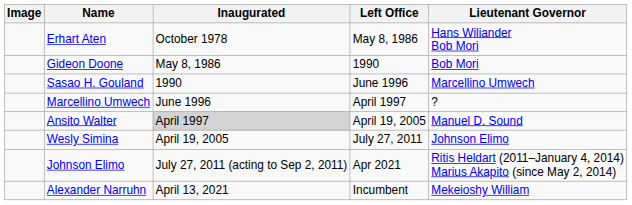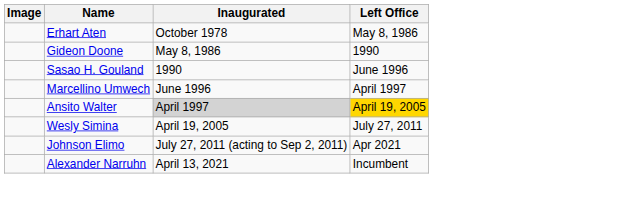 <table class="wikitable">
 <tr>
 <th>Image</th>
 <th>Name</th>
 <th>Inaugurated</th>
 <th>Left Office</th>
-<th>Lieutenant Governor</th>
 </tr>
 <tr>
 <td></td>
 <td><a href='#'>Erhart Aten</a></td>
 <td>October 1978</td>
 <td>May 8, 1986</td>
-<td><a href='#'>Hans Wiliander</a><br><a href='#'>Bob Mori</a></td>
 </tr>
 <tr>
 <td></td>
 <td><a href='#'>Gideon Doone</a></td>
 <td>May 8, 1986</td>
 <td>1990</td>
-<td><a href='#'>Bob Mori</a></td>
 </tr>
 <tr>
 <td></td>
 <td><a href='#'>Sasao H. Gouland</a></td>
 <td>1990</td>
 <td>June 1996</td>
-<td><a href='#'>Marcellino Umwech</a></td>
 </tr>
 <tr>
 <td></td>
 <td><a href='#'>Marcellino Umwech</a></td>
 <td>June 1996</td>
 <td>April 1997</td>
-<td>?</td>
 </tr>
 <tr>
 <td></td>
 <td><a href='#'>Ansito Walter</a></td>
 <td style="background: lightgrey;">April 1997</td>
-<td>April 19, 2005</td>
-<td><a href='#'>Manuel D. Sound</a></td>
+<td style="background: gold;">April 19, 2005</td>
 </tr>
 <tr>
 <td></td>
 <td><a href='#'>Wesly Simina</a></td>
 <td>April 19, 2005</td>
 <td>July 27, 2011</td>
-<td><a href='#'>Johnson Elimo</a></td>
 </tr>
 <tr>
 <td></td>
 <td><a href='#'>Johnson Elimo</a></td>
 <td>July 27, 2011 (acting to  Sep 2, 2011)</td>
 <td>Apr 2021</td>
-<td><a href='#'>Ritis Heldart</a> (2011–January 4, 2014)<br><a href='#'>Marius Akapito</a> (since May 2, 2014)</td>
 </tr>
 <tr>
 <td></td>
 <td><a href='#'>Alexander Narruhn</a></td>
 <td>April 13, 2021</td>
 <td>Incumbent</td>
-<td><a href='#'>Mekeioshy William</a></td>
 </tr>
 </table>
